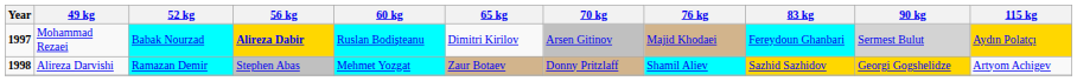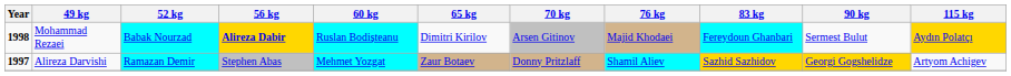 <table class="wikitable sortable"  style="font-size: 85%">
 <tr>
 <th>Year</th>
 <th width=200><a href='#'>49 kg</a></th>
 <th width=275><a href='#'>52 kg</a></th>
 <th width=275><a href='#'>56 kg</a></th>
 <th width=275><a href='#'>60 kg</a></th>
 <th width=275><a href='#'>65 kg</a></th>
 <th width=275><a href='#'>70 kg</a></th>
 <th width=275><a href='#'>76 kg</a></th>
 <th width=275><a href='#'>83 kg</a></th>
 <th width=275><a href='#'>90 kg</a></th>
 <th width=275><a href='#'>115 kg</a></th>
 </tr>
 <tr>
-<td><strong>1997</strong></td>
+<td><strong>1998</strong></td>
 <td> <a href='#'>Mohammad Rezaei</a></td>
 <td bgcolor="aqua"> <a href='#'>Babak Nourzad</a></td>
 <td bgcolor="gold"><strong> <a href='#'>Alireza Dabir</a></strong></td>
 <td bgcolor="aqua"> <a href='#'>Ruslan Bodișteanu</a></td>
 <td> <a href='#'>Dimitri Kirilov</a></td>
 <td bgcolor="Silver"> <a href='#'>Arsen Gitinov</a></td>
 <td bgcolor=#D2B48C> <a href='#'>Majid Khodaei</a></td>
 <td bgcolor="aqua"> <a href='#'>Fereydoun Ghanbari</a></td>
-<td style="background: lightgrey;"> <a href='#'>Sermest Bulut</a></td>
+<td> <a href='#'>Sermest Bulut</a></td>
 <td bgcolor="gold"> <a href='#'>Aydın Polatçı</a></td>
 </tr>
 <tr>
-<td><strong>1998</strong></td>
+<td><strong>1997</strong></td>
 <td> <a href='#'>Alireza Darvishi</a></td>
 <td bgcolor="aqua"> <a href='#'>Ramazan Demir</a></td>
 <td bgcolor="Silver"> <a href='#'>Stephen Abas</a></td>
 <td bgcolor="aqua"> <a href='#'>Mehmet Yozgat</a></td>
 <td bgcolor=#D2B48C> <a href='#'>Zaur Botaev</a></td>
 <td bgcolor=#D2B48C> <a href='#'>Donny Pritzlaff</a></td>
 <td bgcolor="aqua"> <a href='#'>Shamil Aliev</a></td>
 <td bgcolor="gold"> <a href='#'>Sazhid Sazhidov</a></td>
 <td bgcolor="gold"> <a href='#'>Georgi Gogshelidze</a></td>
 <td> <a href='#'>Artyom Achigev</a></td>
 </tr>
 <tr>
 </tr>
 </table>
